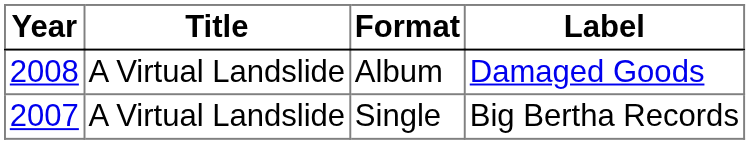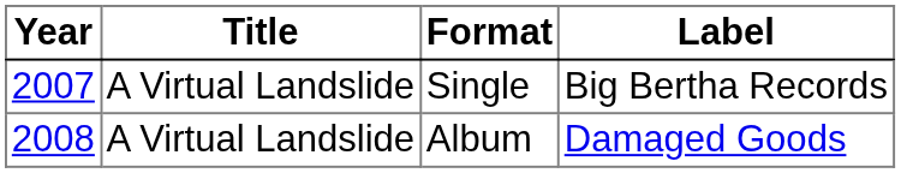 <table border=1 cellpadding=2 style="border-collapse:collapse;">
 <tr style="border-bottom:1px solid black;">
 <th>Year</th>
 <th>Title</th>
 <th>Format</th>
 <th>Label</th>
 </tr>
 <tr>
+<td><a href='#'>2007</a></td>
+<td>A Virtual Landslide</td>
+<td>Single</td>
+<td>Big Bertha Records</td>
+</tr>
+<tr>
 <td><a href='#'>2008</a></td>
 <td>A Virtual Landslide</td>
 <td>Album</td>
 <td><a href='#'>Damaged Goods</a></td>
 </tr>
-<tr>
-<td><a href='#'>2007</a></td>
-<td>A Virtual Landslide</td>
-<td>Single</td>
-<td>Big Bertha Records</td>
-</tr>
 </table>
